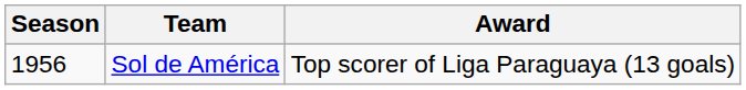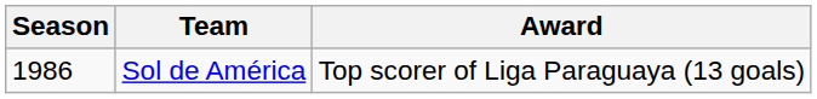 <table class="wikitable">
 <tr>
 <th>Season</th>
 <th>Team</th>
 <th>Award</th>
 </tr>
 <tr>
-<td>1956</td>
+<td>1986</td>
 <td><a href='#'>Sol de América</a></td>
 <td>Top scorer of Liga Paraguaya (13 goals)</td>
 </tr>
 </table>
